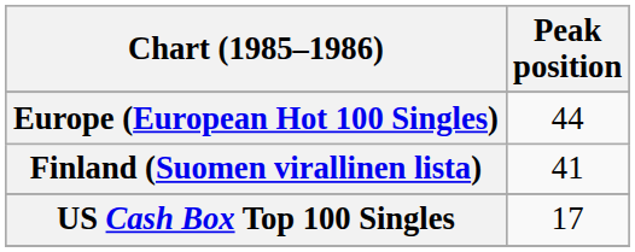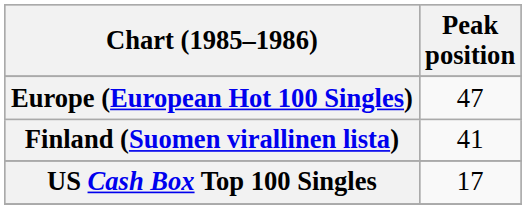 <table class="wikitable sortable plainrowheaders" style="text-align:center">
 <tr>
 <th scope="col">Chart (1985–1986)</th>
 <th scope="col">Peak<br>position</th>
 </tr>
 <tr>
 </tr>
 <tr>
 </tr>
 <tr>
 </tr>
 <tr>
 <th scope="row">Europe (<a href='#'>European Hot 100 Singles</a>)</th>
-<td>44</td>
+<td>47</td>
 </tr>
 <tr>
 <th scope="row">Finland (<a href='#'>Suomen virallinen lista</a>)</th>
 <td>41</td>
 </tr>
 <tr>
 </tr>
 <tr>
 </tr>
 <tr>
 </tr>
 <tr>
 </tr>
 <tr>
 </tr>
 <tr>
 </tr>
 <tr>
 </tr>
 <tr>
 <th scope="row">US <em><a href='#'>Cash Box</a></em> Top 100 Singles</th>
 <td>17</td>
 </tr>
 <tr>
 </tr>
 </table>
